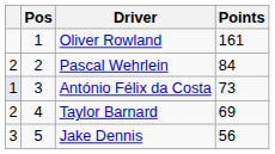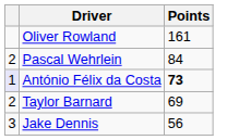 <table class="wikitable" style="font-size: 85%;">
 <tr>
 <th></th>
-<th>Pos</th>
 <th>Driver</th>
 <th>Points</th>
 </tr>
 <tr>
 <td align="left"></td>
-<td align="center">1</td>
 <td> <a href='#'>Oliver Rowland</a></td>
 <td align="left">161</td>
 </tr>
 <tr>
 <td align="left"> 2</td>
-<td align="center">2</td>
 <td> <a href='#'>Pascal Wehrlein</a></td>
 <td align="left">84</td>
 </tr>
 <tr>
 <td align="left" style="background: lavender;"> 1</td>
-<td align="center">3</td>
 <td> <a href='#'>António Félix da Costa</a></td>
-<td align="left">73</td>
+<td align="left"><strong>73</strong></td>
 </tr>
 <tr>
 <td align="left"> 2</td>
-<td align="center">4</td>
 <td> <a href='#'>Taylor Barnard</a></td>
 <td align="left">69</td>
 </tr>
 <tr>
 <td align="left"> 3</td>
-<td align="center">5</td>
 <td> <a href='#'>Jake Dennis</a></td>
 <td align="left">56</td>
 </tr>
 </table>
